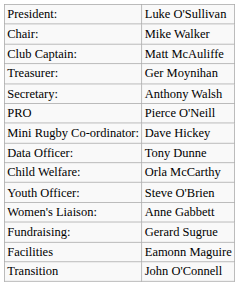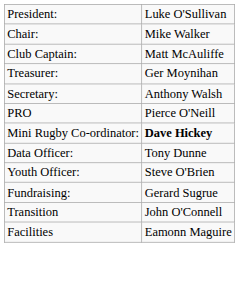 <table class="wikitable">
 <tr>
 <td>President:</td>
 <td>Luke O'Sullivan</td>
 </tr>
 <tr>
 <td>Chair:</td>
 <td>Mike Walker</td>
 </tr>
 <tr>
 <td>Club Captain:</td>
 <td>Matt McAuliffe</td>
 </tr>
 <tr>
 <td>Treasurer:</td>
 <td>Ger Moynihan</td>
 </tr>
 <tr>
 <td>Secretary:</td>
 <td>Anthony Walsh</td>
 </tr>
 <tr>
 <td>PRO</td>
 <td>Pierce O'Neill</td>
 </tr>
 <tr>
 <td>Mini Rugby Co-ordinator:</td>
-<td>Dave Hickey</td>
+<td><strong>Dave Hickey</strong></td>
 </tr>
 <tr>
 <td>Data Officer:</td>
 <td>Tony Dunne</td>
 </tr>
 <tr>
-<td>Child Welfare:</td>
-<td>Orla McCarthy</td>
-</tr>
-<tr>
 <td>Youth Officer:</td>
 <td>Steve O'Brien</td>
-</tr>
-<tr>
-<td>Women's Liaison:</td>
-<td>Anne Gabbett</td>
 </tr>
 <tr>
 <td>Fundraising:</td>
 <td>Gerard Sugrue</td>
 </tr>
 <tr>
+<td>Transition</td>
+<td>John O'Connell</td>
+</tr>
+<tr>
 <td>Facilities</td>
 <td>Eamonn Maguire</td>
 </tr>
-<tr>
-<td>Transition</td>
-<td>John O'Connell</td>
-</tr>
 </table>
